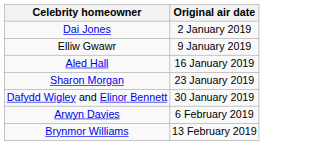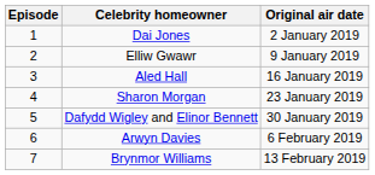 <table class="wikitable" style="text-align:center;">
 <tr>
+<th>Episode</th>
 <th>Celebrity homeowner</th>
 <th>Original air date</th>
 </tr>
 <tr>
+<td>1</td>
 <td><a href='#'>Dai Jones</a></td>
 <td>2 January 2019</td>
 </tr>
 <tr>
+<td>2</td>
 <td>Elliw Gwawr</td>
 <td>9 January 2019</td>
 </tr>
 <tr>
+<td>3</td>
 <td><a href='#'>Aled Hall</a></td>
 <td>16 January 2019</td>
 </tr>
 <tr>
+<td>4</td>
 <td><a href='#'>Sharon Morgan</a></td>
 <td>23 January 2019</td>
 </tr>
 <tr>
+<td>5</td>
 <td><a href='#'>Dafydd Wigley</a> and <a href='#'>Elinor Bennett</a></td>
 <td>30 January 2019</td>
 </tr>
 <tr>
+<td>6</td>
 <td><a href='#'>Arwyn Davies</a></td>
 <td>6 February 2019</td>
 </tr>
 <tr>
+<td>7</td>
 <td><a href='#'>Brynmor Williams</a></td>
 <td>13 February 2019</td>
 </tr>
 </table>
